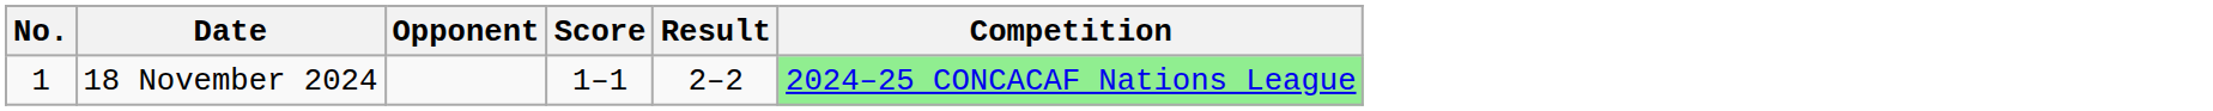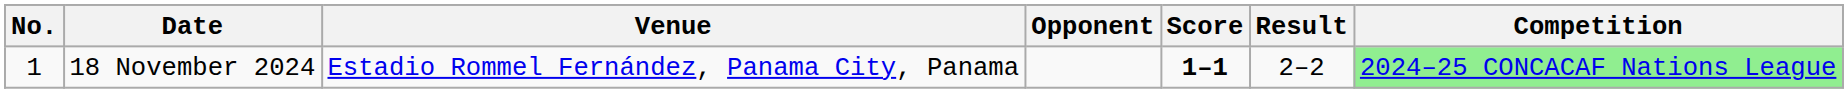 <table class="wikitable sortable">
 <tr>
 <th scope="col">No.</th>
 <th scope="col">Date</th>
+<th scope="col">Venue</th>
 <th scope="col">Opponent</th>
 <th scope="col">Score</th>
 <th scope="col">Result</th>
 <th scope="col">Competition</th>
 </tr>
 <tr>
 <td align="center">1</td>
 <td>18 November 2024</td>
+<td><a href='#'>Estadio Rommel Fernández</a>, <a href='#'>Panama City</a>, Panama</td>
 <td></td>
-<td align="center">1–1</td>
+<td align="center"><strong>1–1</strong></td>
 <td align="center">2–2</td>
 <td style="background: lightgreen;"><a href='#'>2024–25 CONCACAF Nations League</a></td>
 </tr>
 </table>
